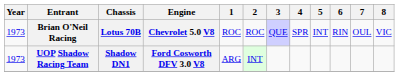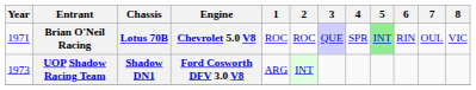 <table class="wikitable" style="text-align:center; font-size:90%">
 <tr>
 <th>Year</th>
 <th>Entrant</th>
 <th>Chassis</th>
 <th>Engine</th>
 <th>1</th>
 <th>2</th>
 <th>3</th>
 <th>4</th>
 <th>5</th>
 <th>6</th>
 <th>7</th>
 <th>8</th>
 </tr>
 <tr>
-<td><a href='#'>1973</a></td>
+<td><a href='#'>1971</a></td>
 <th>Brian O'Neil Racing</th>
 <th><a href='#'>Lotus 70B</a></th>
 <th><a href='#'>Chevrolet</a> 5.0 <a href='#'>V8</a></th>
 <td><a href='#'>ROC</a></td>
 <td><a href='#'>ROC</a></td>
 <td style="background:#CFCFFF;"><a href='#'>QUE</a><br></td>
 <td><a href='#'>SPR</a></td>
-<td><a href='#'>INT</a></td>
+<td style="background: lightgreen;"><a href='#'>INT</a></td>
 <td><a href='#'>RIN</a></td>
 <td><a href='#'>OUL</a></td>
 <td><a href='#'>VIC</a></td>
 </tr>
 <tr>
 <td><a href='#'>1973</a></td>
 <th><a href='#'>UOP</a> <a href='#'>Shadow Racing Team</a></th>
 <th><a href='#'>Shadow</a> <a href='#'>DN1</a></th>
 <th><a href='#'>Ford Cosworth DFV</a> 3.0 <a href='#'>V8</a></th>
 <td><a href='#'>ARG</a></td>
 <td style="background:#DFFFDF;"><a href='#'>INT</a><br></td>
 <td></td>
 <td></td>
 <td></td>
 <td></td>
 <td></td>
 <td></td>
 </tr>
 <tr>
 </tr>
 </table>
